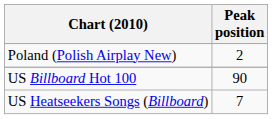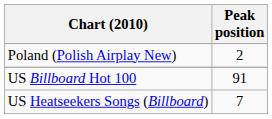 <table class="wikitable sortable">
 <tr>
 <th>Chart (2010)</th>
 <th>Peak<br>position</th>
 </tr>
 <tr>
 </tr>
 <tr>
 </tr>
 <tr>
 </tr>
 <tr>
 </tr>
 <tr>
 </tr>
 <tr>
 </tr>
 <tr>
 </tr>
 <tr>
 </tr>
 <tr>
 <td>Poland (<a href='#'>Polish Airplay New</a>)</td>
 <td align="center">2</td>
 </tr>
 <tr>
 </tr>
 <tr>
 </tr>
 <tr>
 </tr>
 <tr>
 <td>US <a href='#'><em>Billboard</em> Hot 100</a></td>
-<td align="center">90</td>
+<td align="center">91</td>
 </tr>
 <tr>
 <td>US <a href='#'>Heatseekers Songs</a> (<em><a href='#'>Billboard</a></em>)</td>
 <td align="center">7</td>
 </tr>
 </table>
